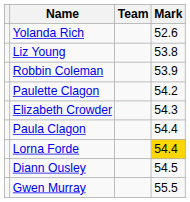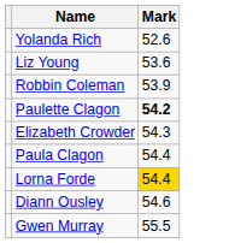 <table class=wikitable>
 <tr>
 <th></th>
 <th>Name</th>
-<th>Team</th>
 <th>Mark</th>
 </tr>
 <tr>
 <td></td>
 <td><a href='#'>Yolanda Rich</a></td>
-<td></td>
 <td>52.6</td>
 </tr>
 <tr>
 <td></td>
 <td><a href='#'>Liz Young</a></td>
-<td></td>
-<td>53.8</td>
+<td>53.6</td>
 </tr>
 <tr>
 <td></td>
 <td><a href='#'>Robbin Coleman</a></td>
-<td></td>
 <td>53.9</td>
 </tr>
 <tr>
 <td></td>
 <td><a href='#'>Paulette Clagon</a></td>
-<td></td>
-<td>54.2</td>
+<td><strong>54.2</strong></td>
 </tr>
 <tr>
 <td></td>
 <td><a href='#'>Elizabeth Crowder</a></td>
-<td></td>
 <td>54.3</td>
 </tr>
 <tr>
 <td></td>
 <td><a href='#'>Paula Clagon</a></td>
-<td></td>
 <td>54.4</td>
 </tr>
 <tr>
 <td></td>
 <td><a href='#'>Lorna Forde</a></td>
-<td></td>
 <td style="background: gold;">54.4</td>
 </tr>
 <tr>
 <td></td>
 <td><a href='#'>Diann Ousley</a></td>
-<td></td>
-<td>54.5</td>
+<td>54.6</td>
 </tr>
 <tr>
 <td></td>
 <td><a href='#'>Gwen Murray</a></td>
-<td></td>
 <td>55.5</td>
 </tr>
 </table>
